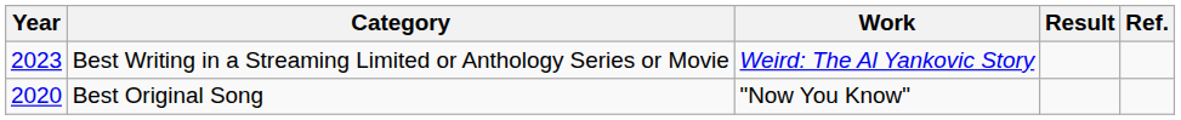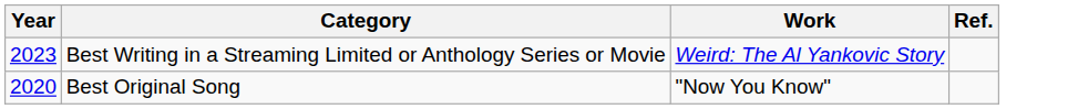 <table class="wikitable">
 <tr>
 <th>Year</th>
 <th>Category</th>
 <th>Work</th>
-<th>Result</th>
 <th>Ref.</th>
 </tr>
 <tr>
 <td><a href='#'>2023</a></td>
 <td>Best Writing in a Streaming Limited or Anthology Series or Movie</td>
 <td><em><a href='#'>Weird: The Al Yankovic Story</a></em></td>
-<td></td>
 <td align="center"></td>
 </tr>
 <tr>
 <td><a href='#'>2020</a></td>
 <td>Best Original Song</td>
 <td>"Now You Know"</td>
-<td></td>
 <td align="center"></td>
 </tr>
 </table>
